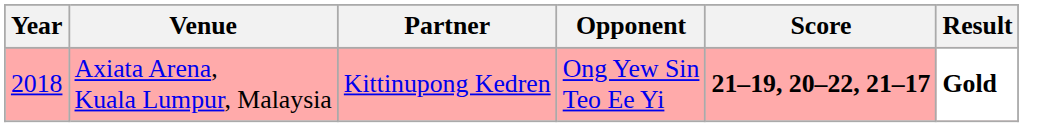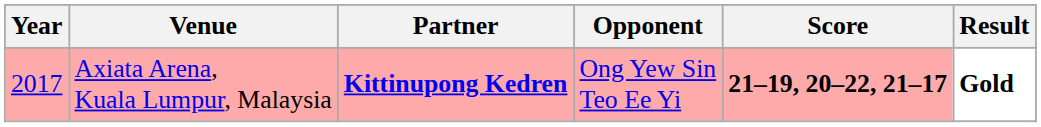 <table class="sortable wikitable" style="font-size: 90%">
 <tr>
 <th>Year</th>
 <th>Venue</th>
 <th>Partner</th>
 <th>Opponent</th>
 <th>Score</th>
 <th>Result</th>
 </tr>
 <tr style="background:#FFAAAA">
-<td align="center"><a href='#'>2018</a></td>
+<td align="center"><a href='#'>2017</a></td>
 <td align="left"><a href='#'>Axiata Arena</a>,<br><a href='#'>Kuala Lumpur</a>, Malaysia</td>
-<td align="left"> <a href='#'>Kittinupong Kedren</a></td>
+<td align="left"><strong> <a href='#'>Kittinupong Kedren</a></strong></td>
 <td align="left"> <a href='#'>Ong Yew Sin</a><br> <a href='#'>Teo Ee Yi</a></td>
 <td align="left"><strong>21–19, 20–22, 21–17</strong></td>
 <td style="text-align:left; background:white"> <strong>Gold</strong></td>
 </tr>
 </table>
